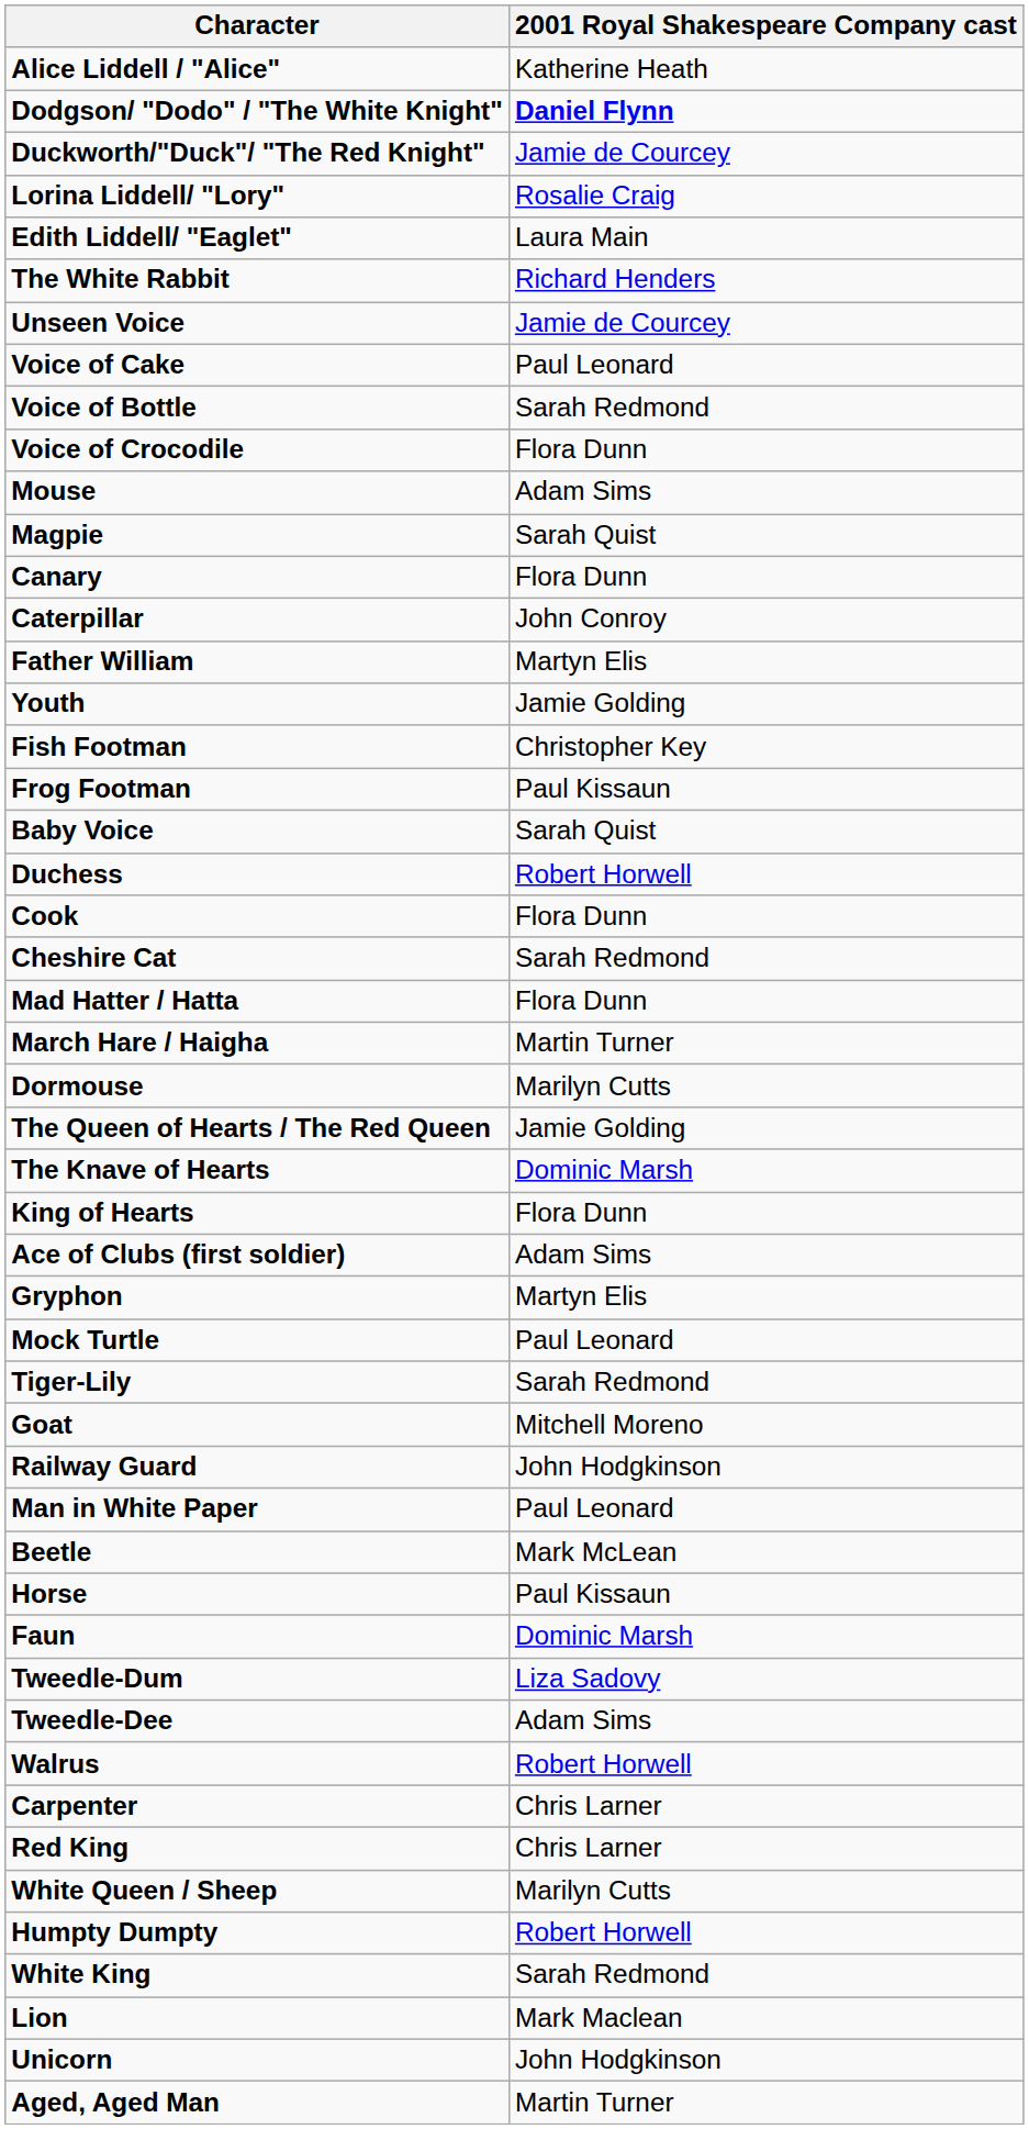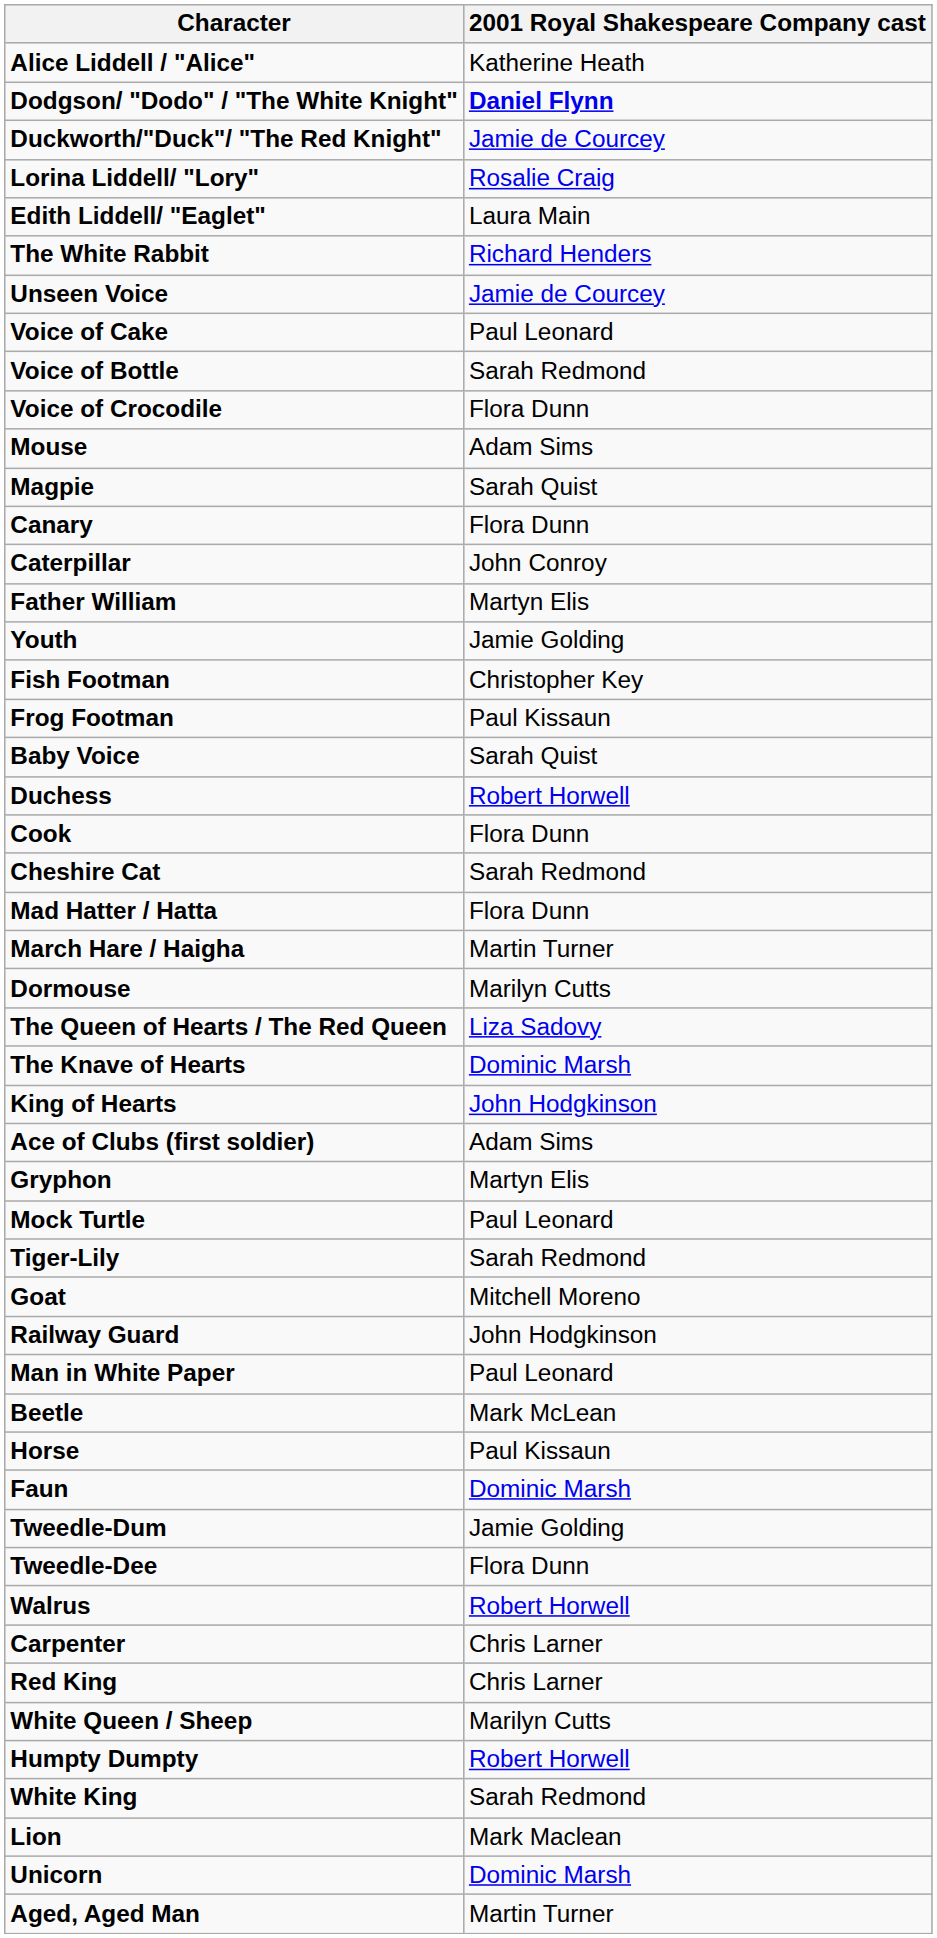 <table class="wikitable">
 <tr>
 <th>Character</th>
 <th>2001 Royal Shakespeare Company cast</th>
 </tr>
 <tr>
 <td><strong>Alice Liddell / "Alice"</strong></td>
 <td>Katherine Heath</td>
 </tr>
 <tr>
 <td><strong>Dodgson/ "Dodo" /  "The White Knight"</strong></td>
 <td><strong><a href='#'>Daniel Flynn</a></strong></td>
 </tr>
 <tr>
 <td><strong>Duckworth/"Duck"/ "The Red Knight"</strong></td>
 <td><a href='#'>Jamie de Courcey</a></td>
 </tr>
 <tr>
 <td><strong>Lorina Liddell/ "Lory"</strong></td>
 <td><a href='#'>Rosalie Craig</a></td>
 </tr>
 <tr>
 <td><strong>Edith Liddell/ "Eaglet"</strong></td>
 <td>Laura Main</td>
 </tr>
 <tr>
 <td><strong>The White Rabbit</strong></td>
 <td><a href='#'>Richard Henders</a></td>
 </tr>
 <tr>
 <td><strong>Unseen Voice</strong></td>
 <td><a href='#'>Jamie de Courcey</a></td>
 </tr>
 <tr>
 <td><strong>Voice of Cake</strong></td>
 <td>Paul Leonard</td>
 </tr>
 <tr>
 <td><strong>Voice of Bottle</strong></td>
 <td>Sarah Redmond</td>
 </tr>
 <tr>
 <td><strong>Voice of Crocodile</strong></td>
 <td>Flora Dunn</td>
 </tr>
 <tr>
 <td><strong>Mouse</strong></td>
 <td>Adam Sims</td>
 </tr>
 <tr>
 <td><strong>Magpie</strong></td>
 <td>Sarah Quist</td>
 </tr>
 <tr>
 <td><strong>Canary</strong></td>
 <td>Flora Dunn</td>
 </tr>
 <tr>
 <td><strong>Caterpillar</strong></td>
 <td>John Conroy</td>
 </tr>
 <tr>
 <td><strong>Father William</strong></td>
 <td>Martyn Elis</td>
 </tr>
 <tr>
 <td><strong>Youth</strong></td>
 <td>Jamie Golding</td>
 </tr>
 <tr>
 <td><strong>Fish Footman</strong></td>
 <td>Christopher Key</td>
 </tr>
 <tr>
 <td><strong>Frog Footman</strong></td>
 <td>Paul Kissaun</td>
 </tr>
 <tr>
 <td><strong>Baby Voice</strong></td>
 <td>Sarah Quist</td>
 </tr>
 <tr>
 <td><strong>Duchess</strong></td>
 <td><a href='#'>Robert Horwell</a></td>
 </tr>
 <tr>
 <td><strong>Cook</strong></td>
 <td>Flora Dunn</td>
 </tr>
 <tr>
 <td><strong>Cheshire Cat</strong></td>
 <td>Sarah Redmond</td>
 </tr>
 <tr>
 <td><strong>Mad Hatter / Hatta</strong></td>
 <td>Flora Dunn</td>
 </tr>
 <tr>
 <td><strong>March Hare / Haigha</strong></td>
 <td>Martin Turner</td>
 </tr>
 <tr>
 <td><strong>Dormouse</strong></td>
 <td>Marilyn Cutts</td>
 </tr>
 <tr>
 <td><strong>The Queen of Hearts / The Red Queen</strong></td>
-<td>Jamie Golding</td>
+<td><a href='#'>Liza Sadovy</a></td>
 </tr>
 <tr>
 <td><strong>The Knave of Hearts</strong></td>
 <td><a href='#'>Dominic Marsh</a></td>
 </tr>
 <tr>
 <td><strong>King of Hearts</strong></td>
-<td>Flora Dunn</td>
+<td><a href='#'>John Hodgkinson</a></td>
 </tr>
 <tr>
 <td><strong>Ace of Clubs</strong> <strong>(first soldier)</strong></td>
 <td>Adam Sims</td>
 </tr>
 <tr>
 <td><strong>Gryphon</strong></td>
 <td>Martyn Elis</td>
 </tr>
 <tr>
 <td><strong>Mock Turtle</strong></td>
 <td>Paul Leonard</td>
 </tr>
 <tr>
 <td><strong>Tiger-Lily</strong></td>
 <td>Sarah Redmond</td>
 </tr>
 <tr>
 <td><strong>Goat</strong></td>
 <td>Mitchell Moreno</td>
 </tr>
 <tr>
 <td><strong>Railway Guard</strong></td>
 <td>John Hodgkinson</td>
 </tr>
 <tr>
 <td><strong>Man in White Paper</strong></td>
 <td>Paul Leonard</td>
 </tr>
 <tr>
 <td><strong>Beetle</strong></td>
 <td>Mark McLean</td>
 </tr>
 <tr>
 <td><strong>Horse</strong></td>
 <td>Paul Kissaun</td>
 </tr>
 <tr>
 <td><strong>Faun</strong></td>
 <td><a href='#'>Dominic Marsh</a></td>
 </tr>
 <tr>
 <td><strong>Tweedle-Dum</strong></td>
-<td><a href='#'>Liza Sadovy</a></td>
+<td>Jamie Golding</td>
 </tr>
 <tr>
 <td><strong>Tweedle-Dee</strong></td>
-<td>Adam Sims</td>
+<td>Flora Dunn</td>
 </tr>
 <tr>
 <td><strong>Walrus</strong></td>
 <td><a href='#'>Robert Horwell</a></td>
 </tr>
 <tr>
 <td><strong>Carpenter</strong></td>
 <td>Chris Larner</td>
 </tr>
 <tr>
 <td><strong>Red King</strong></td>
 <td>Chris Larner</td>
 </tr>
 <tr>
 <td><strong>White Queen / Sheep</strong></td>
 <td>Marilyn Cutts</td>
 </tr>
 <tr>
 <td><strong>Humpty Dumpty</strong></td>
 <td><a href='#'>Robert Horwell</a></td>
 </tr>
 <tr>
 <td><strong>White King</strong></td>
 <td>Sarah Redmond</td>
 </tr>
 <tr>
 <td><strong>Lion</strong></td>
 <td>Mark Maclean</td>
 </tr>
 <tr>
 <td><strong>Unicorn</strong></td>
-<td>John Hodgkinson</td>
+<td><a href='#'>Dominic Marsh</a></td>
 </tr>
 <tr>
 <td><strong>Aged, Aged Man</strong></td>
 <td>Martin Turner</td>
 </tr>
 </table>
